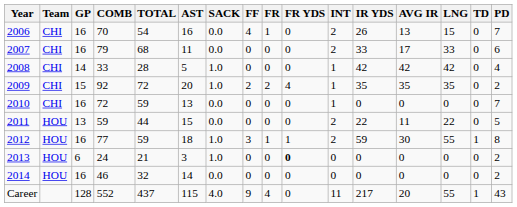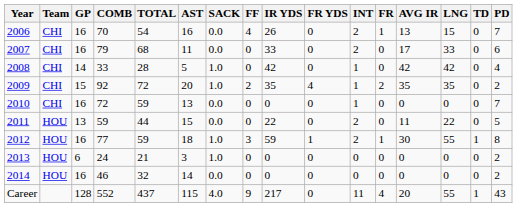 <table class="wikitable">
 <tr>
 <th>Year</th>
 <th>Team</th>
 <th>GP</th>
 <th>COMB</th>
 <th>TOTAL</th>
 <th>AST</th>
 <th>SACK</th>
 <th>FF</th>
-<th>FR</th>
+<th>IR YDS</th>
 <th>FR YDS</th>
 <th>INT</th>
-<th>IR YDS</th>
+<th>FR</th>
 <th>AVG IR</th>
 <th>LNG</th>
 <th>TD</th>
 <th>PD</th>
 </tr>
 <tr>
 <td><a href='#'>2006</a></td>
 <td><a href='#'>CHI</a></td>
 <td>16</td>
 <td>70</td>
 <td>54</td>
 <td>16</td>
 <td>0.0</td>
 <td>4</td>
-<td>1</td>
+<td>26</td>
 <td>0</td>
 <td>2</td>
-<td>26</td>
+<td>1</td>
 <td>13</td>
 <td>15</td>
 <td>0</td>
 <td>7</td>
 </tr>
 <tr>
 <td><a href='#'>2007</a></td>
 <td><a href='#'>CHI</a></td>
 <td>16</td>
 <td>79</td>
 <td>68</td>
 <td>11</td>
 <td>0.0</td>
 <td>0</td>
-<td>0</td>
+<td>33</td>
 <td>0</td>
 <td>2</td>
-<td>33</td>
+<td>0</td>
 <td>17</td>
 <td>33</td>
 <td>0</td>
 <td>6</td>
 </tr>
 <tr>
 <td><a href='#'>2008</a></td>
 <td><a href='#'>CHI</a></td>
 <td>14</td>
 <td>33</td>
 <td>28</td>
 <td>5</td>
 <td>1.0</td>
 <td>0</td>
-<td>0</td>
+<td>42</td>
 <td>0</td>
 <td>1</td>
-<td>42</td>
+<td>0</td>
 <td>42</td>
 <td>42</td>
 <td>0</td>
 <td>4</td>
 </tr>
 <tr>
 <td><a href='#'>2009</a></td>
 <td><a href='#'>CHI</a></td>
 <td>15</td>
 <td>92</td>
 <td>72</td>
 <td>20</td>
 <td>1.0</td>
 <td>2</td>
-<td>2</td>
+<td>35</td>
 <td>4</td>
 <td>1</td>
-<td>35</td>
+<td>2</td>
 <td>35</td>
 <td>35</td>
 <td>0</td>
 <td>2</td>
 </tr>
 <tr>
 <td><a href='#'>2010</a></td>
 <td><a href='#'>CHI</a></td>
 <td>16</td>
 <td>72</td>
 <td>59</td>
 <td>13</td>
 <td>0.0</td>
 <td>0</td>
 <td>0</td>
 <td>0</td>
 <td>1</td>
 <td>0</td>
 <td>0</td>
 <td>0</td>
 <td>0</td>
 <td>7</td>
 </tr>
 <tr>
 <td><a href='#'>2011</a></td>
 <td><a href='#'>HOU</a></td>
 <td>13</td>
 <td>59</td>
 <td>44</td>
 <td>15</td>
 <td>0.0</td>
 <td>0</td>
-<td>0</td>
+<td>22</td>
 <td>0</td>
 <td>2</td>
-<td>22</td>
+<td>0</td>
 <td>11</td>
 <td>22</td>
 <td>0</td>
 <td>5</td>
 </tr>
 <tr>
 <td><a href='#'>2012</a></td>
 <td><a href='#'>HOU</a></td>
 <td>16</td>
 <td>77</td>
 <td>59</td>
 <td>18</td>
 <td>1.0</td>
 <td>3</td>
-<td>1</td>
+<td>59</td>
 <td>1</td>
 <td>2</td>
-<td>59</td>
+<td>1</td>
 <td>30</td>
 <td>55</td>
 <td>1</td>
 <td>8</td>
 </tr>
 <tr>
 <td><a href='#'>2013</a></td>
 <td><a href='#'>HOU</a></td>
 <td>6</td>
 <td>24</td>
 <td>21</td>
 <td>3</td>
 <td>1.0</td>
 <td>0</td>
 <td>0</td>
-<td><strong>0</strong></td>
+<td>0</td>
 <td>0</td>
 <td>0</td>
 <td>0</td>
 <td>0</td>
 <td>0</td>
 <td>2</td>
 </tr>
 <tr>
 <td><a href='#'>2014</a></td>
 <td><a href='#'>HOU</a></td>
 <td>16</td>
 <td>46</td>
 <td>32</td>
 <td>14</td>
 <td>0.0</td>
 <td>0</td>
 <td>0</td>
 <td>0</td>
 <td>0</td>
 <td>0</td>
 <td>0</td>
 <td>0</td>
 <td>0</td>
 <td>2</td>
 </tr>
 <tr>
 <td>Career</td>
 <td></td>
 <td>128</td>
 <td>552</td>
 <td>437</td>
 <td>115</td>
 <td>4.0</td>
 <td>9</td>
-<td>4</td>
+<td>217</td>
 <td>0</td>
 <td>11</td>
-<td>217</td>
+<td>4</td>
 <td>20</td>
 <td>55</td>
 <td>1</td>
 <td>43</td>
 </tr>
 </table>
